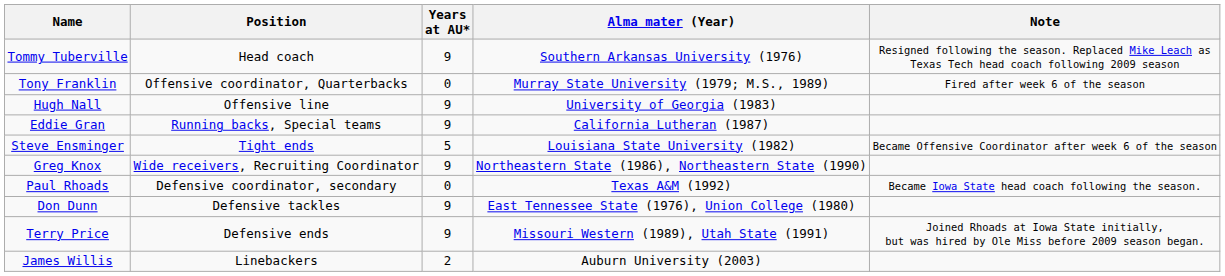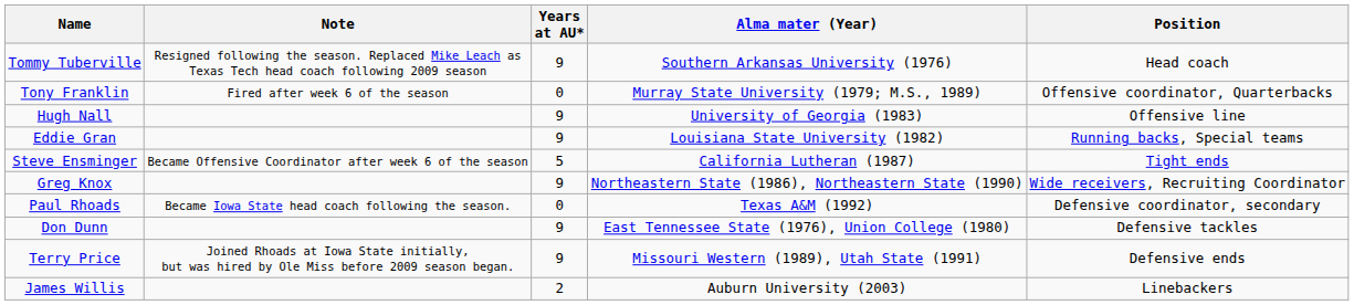 <table class="wikitable" style="text-align:center; white-space:nowrap;">
 <tr>
 <th>Name</th>
-<th>Position</th>
+<th>Note</th>
 <th>Years<br>at AU*</th>
 <th><a href='#'>Alma mater</a> (Year)</th>
-<th>Note</th>
+<th>Position</th>
 </tr>
 <tr>
 <td><a href='#'>Tommy Tuberville</a></td>
-<td>Head coach</td>
+<td><small>Resigned following the season.  Replaced <a href='#'>Mike Leach</a> as<br>Texas Tech head coach following 2009 season</small></td>
 <td>9</td>
 <td><a href='#'>Southern Arkansas University</a> (1976)</td>
-<td><small>Resigned following the season.  Replaced <a href='#'>Mike Leach</a> as<br>Texas Tech head coach following 2009 season</small></td>
+<td>Head coach</td>
 </tr>
 <tr>
 <td><a href='#'>Tony Franklin</a></td>
-<td>Offensive coordinator, Quarterbacks</td>
+<td><small>Fired after week 6 of the season</small></td>
 <td>0</td>
 <td><a href='#'>Murray State University</a> (1979; M.S., 1989)</td>
-<td><small>Fired after week 6 of the season</small></td>
+<td>Offensive coordinator, Quarterbacks</td>
 </tr>
 <tr>
 <td><a href='#'>Hugh Nall</a></td>
-<td>Offensive line</td>
+<td></td>
 <td>9</td>
 <td><a href='#'>University of Georgia</a> (1983)</td>
-<td></td>
+<td>Offensive line</td>
 </tr>
 <tr>
 <td><a href='#'>Eddie Gran</a></td>
+<td></td>
+<td>9</td>
+<td><a href='#'>Louisiana State University</a> (1982)</td>
 <td><a href='#'>Running backs</a>, Special teams</td>
-<td>9</td>
-<td><a href='#'>California Lutheran</a> (1987)</td>
-<td></td>
 </tr>
 <tr>
 <td><a href='#'>Steve Ensminger</a></td>
+<td><small>Became Offensive Coordinator after week 6 of the season</small></td>
+<td>5</td>
+<td><a href='#'>California Lutheran</a> (1987)</td>
 <td><a href='#'>Tight ends</a></td>
-<td>5</td>
-<td><a href='#'>Louisiana State University</a> (1982)</td>
-<td><small>Became Offensive Coordinator after week 6 of the season</small></td>
 </tr>
 <tr>
 <td><a href='#'>Greg Knox</a></td>
-<td><a href='#'>Wide receivers</a>, Recruiting Coordinator</td>
+<td></td>
 <td>9</td>
 <td><a href='#'>Northeastern State</a> (1986), <a href='#'>Northeastern State</a> (1990)</td>
-<td></td>
+<td><a href='#'>Wide receivers</a>, Recruiting Coordinator</td>
 </tr>
 <tr>
 <td><a href='#'>Paul Rhoads</a></td>
-<td>Defensive coordinator, secondary</td>
+<td><small>Became <a href='#'>Iowa State</a> head coach following the season.</small></td>
 <td>0</td>
 <td><a href='#'>Texas A&M</a> (1992)</td>
-<td><small>Became <a href='#'>Iowa State</a> head coach following the season.</small></td>
+<td>Defensive coordinator, secondary</td>
 </tr>
 <tr>
 <td><a href='#'>Don Dunn</a></td>
-<td>Defensive tackles</td>
+<td></td>
 <td>9</td>
 <td><a href='#'>East Tennessee State</a> (1976), <a href='#'>Union College</a> (1980)</td>
-<td></td>
+<td>Defensive tackles</td>
 </tr>
 <tr>
 <td><a href='#'>Terry Price</a></td>
-<td>Defensive ends</td>
+<td><small>Joined Rhoads at Iowa State initially,<br>but was hired by Ole Miss before 2009 season began.</small></td>
 <td>9</td>
 <td><a href='#'>Missouri Western</a> (1989), <a href='#'>Utah State</a> (1991)</td>
-<td><small>Joined Rhoads at Iowa State initially,<br>but was hired by Ole Miss before 2009 season began.</small></td>
+<td>Defensive ends</td>
 </tr>
 <tr>
 <td><a href='#'>James Willis</a></td>
-<td>Linebackers</td>
+<td></td>
 <td>2</td>
 <td>Auburn University (2003)</td>
-<td></td>
+<td>Linebackers</td>
 </tr>
 </table>
